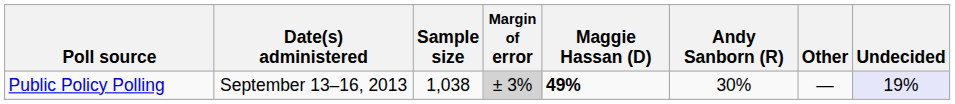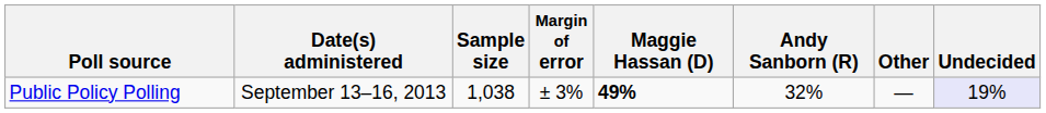 <table class="wikitable">
 <tr valign= bottom>
 <th style="width:185px;">Poll source</th>
 <th style="width:175px;">Date(s)<br>administered</th>
 <th class=small>Sample<br>size</th>
 <th><small>Margin of</small><br>error</th>
 <th style="width:110px;">Maggie<br>Hassan (D)</th>
 <th style="width:110px;">Andy<br>Sanborn (R)</th>
 <th>Other</th>
 <th>Undecided</th>
 </tr>
 <tr>
 <td><a href='#'>Public Policy Polling</a></td>
 <td align=center>September 13–16, 2013</td>
 <td align=center>1,038</td>
-<td align=center style="background: lightgrey;">± 3%</td>
+<td align=center>± 3%</td>
 <td><strong>49%</strong></td>
-<td align=center>30%</td>
+<td align=center>32%</td>
 <td align=center>—</td>
 <td align=center style="background: lavender;">19%</td>
 </tr>
 </table>
